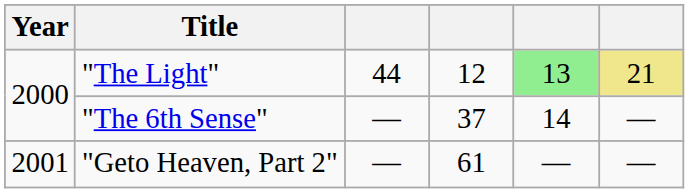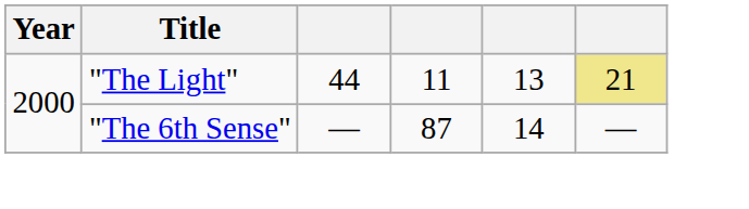 <table class="wikitable">
 <tr>
 <th>Year</th>
 <th>Title</th>
 <th width="40"></th>
 <th width="40"></th>
 <th width="40"></th>
 <th width="40"></th>
 </tr>
 <tr>
 <td rowspan="2">2000</td>
 <td>"<a href='#'>The Light</a>"</td>
 <td align="center">44</td>
-<td align="center">12</td>
-<td align="center" style="background: lightgreen;">13</td>
+<td align="center">11</td>
+<td align="center">13</td>
 <td align="center" style="background: khaki;">21</td>
 </tr>
 <tr>
 <td>"<a href='#'>The 6th Sense</a>"</td>
 <td align="center">—</td>
-<td align="center">37</td>
+<td align="center">87</td>
 <td align="center">14</td>
 <td align="center">—</td>
 </tr>
-<tr>
-<td rowspan="1">2001</td>
-<td>"Geto Heaven, Part 2"</td>
-<td align="center">—</td>
-<td align="center">61</td>
-<td align="center">—</td>
-<td align="center">—</td>
-</tr>
 </table>
